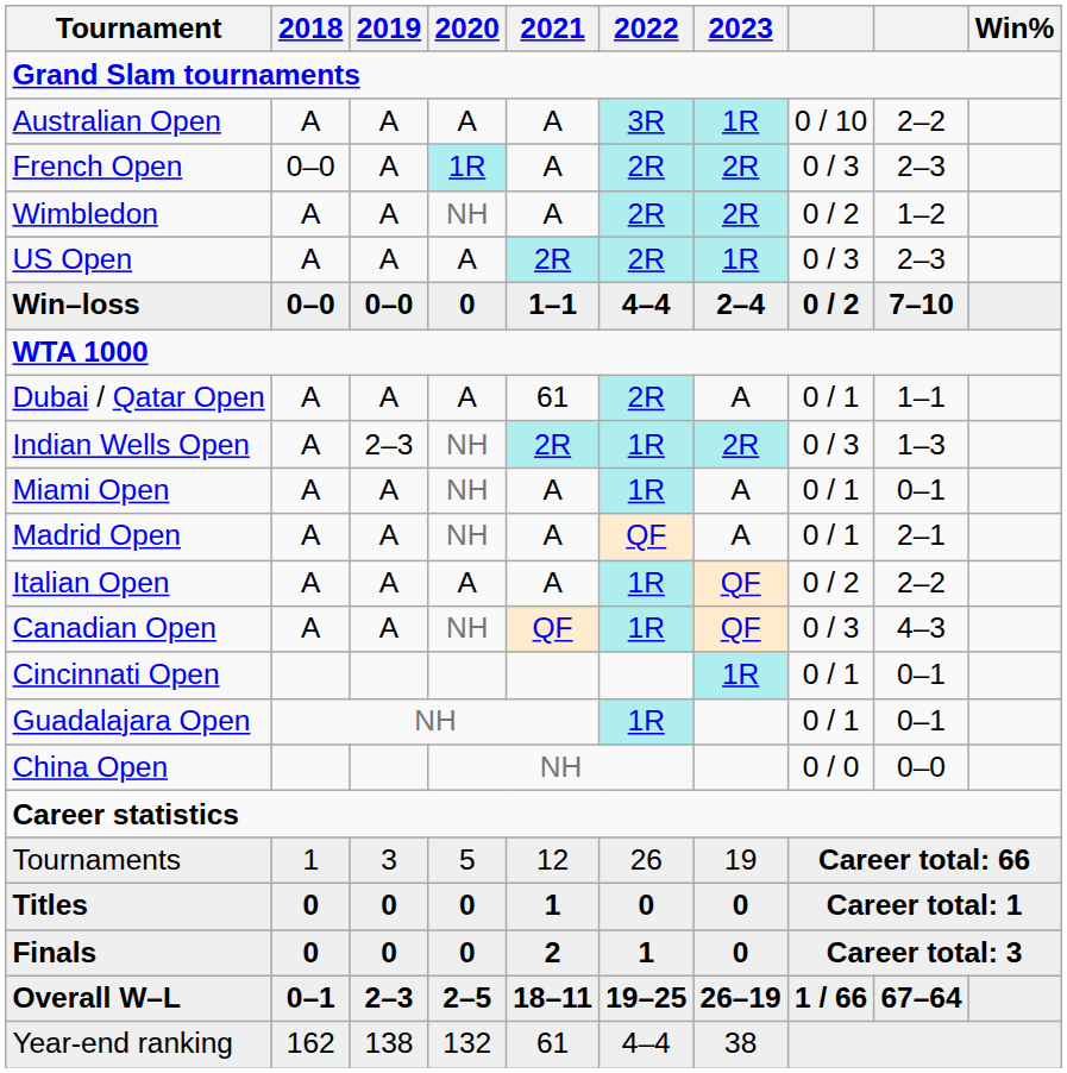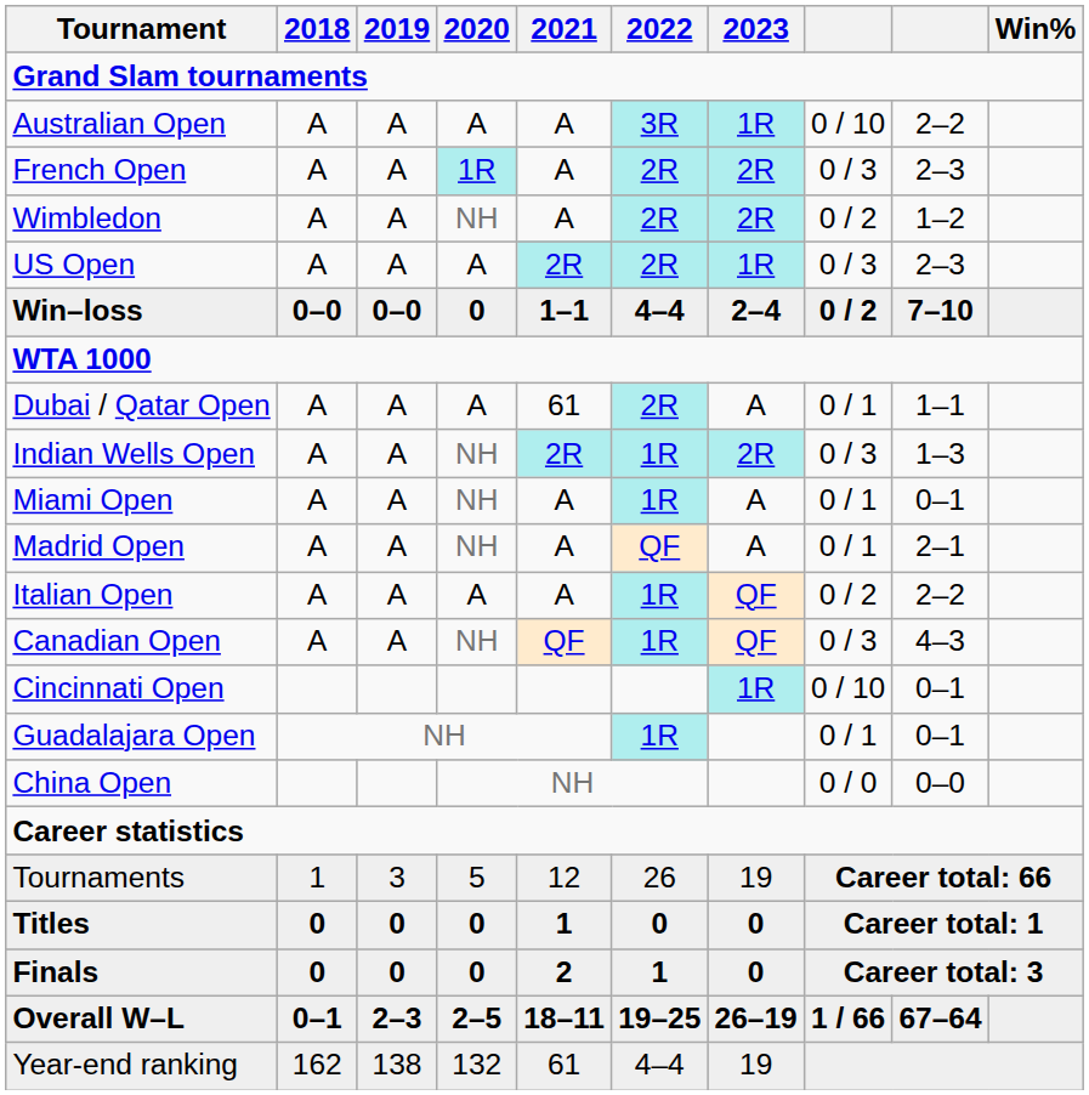 <table class="wikitable" style="text-align:center;">
 <tr>
 <th>Tournament</th>
 <th><a href='#'>2018</a></th>
 <th><a href='#'>2019</a></th>
 <th><a href='#'>2020</a></th>
 <th><a href='#'>2021</a></th>
 <th><a href='#'>2022</a></th>
 <th><a href='#'>2023</a></th>
 <th></th>
 <th></th>
 <th>Win%</th>
 </tr>
 <tr>
 <td colspan="10" align="left"><strong><a href='#'>Grand Slam tournaments</a></strong></td>
 </tr>
 <tr>
 <td align="left"><a href='#'>Australian Open</a></td>
 <td>A</td>
 <td>A</td>
 <td>A</td>
 <td>A</td>
 <td bgcolor="afeeee"><a href='#'>3R</a></td>
 <td bgcolor=afeeee><a href='#'>1R</a></td>
 <td>0 / 10</td>
 <td>2–2</td>
 <td></td>
 </tr>
 <tr>
 <td align="left"><a href='#'>French Open</a></td>
-<td>0–0</td>
+<td>A</td>
 <td>A</td>
 <td bgcolor="afeeee"><a href='#'>1R</a></td>
 <td>A</td>
 <td bgcolor="afeeee"><a href='#'>2R</a></td>
 <td bgcolor="afeeee"><a href='#'>2R</a></td>
 <td>0 / 3</td>
 <td>2–3</td>
 <td></td>
 </tr>
 <tr>
 <td align="left"><a href='#'>Wimbledon</a></td>
 <td>A</td>
 <td>A</td>
 <td style="color:#767676">NH</td>
 <td>A</td>
 <td bgcolor="afeeee"><a href='#'>2R</a></td>
 <td bgcolor="afeeee"><a href='#'>2R</a></td>
 <td>0 / 2</td>
 <td>1–2</td>
 <td></td>
 </tr>
 <tr>
 <td align="left"><a href='#'>US Open</a></td>
 <td>A</td>
 <td>A</td>
 <td>A</td>
 <td bgcolor="afeeee"><a href='#'>2R</a></td>
 <td bgcolor="afeeee"><a href='#'>2R</a></td>
 <td bgcolor="afeeee"><a href='#'>1R</a></td>
 <td>0 / 3</td>
 <td>2–3</td>
 <td></td>
 </tr>
 <tr style="background:#efefef; font-weight:bold;">
 <td style="text-align:left">Win–loss</td>
 <td>0–0</td>
 <td>0–0</td>
 <td>0</td>
 <td>1–1</td>
 <td>4–4</td>
 <td>2–4</td>
 <td>0 / 2</td>
 <td>7–10</td>
 <td></td>
 </tr>
 <tr>
 <td colspan="10" align="left"><strong><a href='#'>WTA 1000</a></strong></td>
 </tr>
 <tr>
 <td align="left"><a href='#'>Dubai</a> / <a href='#'>Qatar Open</a></td>
 <td>A</td>
 <td>A</td>
 <td>A</td>
 <td>61</td>
 <td bgcolor=afeeee><a href='#'>2R</a></td>
 <td>A</td>
 <td>0 / 1</td>
 <td>1–1</td>
 <td></td>
 </tr>
 <tr>
 <td align="left"><a href='#'>Indian Wells Open</a></td>
 <td>A</td>
-<td>2–3</td>
+<td>A</td>
 <td style="color:#767676">NH</td>
 <td bgcolor="afeeee"><a href='#'>2R</a></td>
 <td bgcolor=afeeee><a href='#'>1R</a></td>
 <td bgcolor="afeeee"><a href='#'>2R</a></td>
 <td>0 / 3</td>
 <td>1–3</td>
 <td></td>
 </tr>
 <tr>
 <td align=left><a href='#'>Miami Open</a></td>
 <td>A</td>
 <td>A</td>
 <td style="color:#767676">NH</td>
 <td>A</td>
 <td bgcolor=afeeee><a href='#'>1R</a></td>
 <td>A</td>
 <td>0 / 1</td>
 <td>0–1</td>
 <td></td>
 </tr>
 <tr>
 <td align=left><a href='#'>Madrid Open</a></td>
 <td>A</td>
 <td>A</td>
 <td style=color:#767676>NH</td>
 <td>A</td>
 <td bgcolor=ffebcd><a href='#'>QF</a></td>
 <td>A</td>
 <td>0 / 1</td>
 <td>2–1</td>
 <td></td>
 </tr>
 <tr>
 <td align=left><a href='#'>Italian Open</a></td>
 <td>A</td>
 <td>A</td>
 <td>A</td>
 <td>A</td>
 <td bgcolor=afeeee><a href='#'>1R</a></td>
 <td bgcolor=ffebcd><a href='#'>QF</a></td>
 <td>0 / 2</td>
 <td>2–2</td>
 <td></td>
 </tr>
 <tr>
 <td align="left"><a href='#'>Canadian Open</a></td>
 <td>A</td>
 <td>A</td>
 <td style="color:#767676">NH</td>
 <td bgcolor="ffebcd"><a href='#'>QF</a></td>
 <td bgcolor="afeeee"><a href='#'>1R</a></td>
 <td bgcolor="ffebcd"><a href='#'>QF</a></td>
 <td>0 / 3</td>
 <td>4–3</td>
 <td></td>
 </tr>
 <tr>
 <td align=left><a href='#'>Cincinnati Open</a></td>
 <td></td>
 <td></td>
 <td></td>
 <td></td>
 <td></td>
 <td bgcolor=afeeee><a href='#'>1R</a></td>
-<td>0 / 1</td>
+<td>0 / 10</td>
 <td>0–1</td>
 <td></td>
 </tr>
 <tr>
 <td align=left><a href='#'>Guadalajara Open</a></td>
 <td colspan="4" style="color:#767676">NH</td>
 <td bgcolor=afeeee><a href='#'>1R</a></td>
 <td></td>
 <td>0 / 1</td>
 <td>0–1</td>
 <td></td>
 </tr>
 <tr>
 <td align=left><a href='#'>China Open</a></td>
 <td></td>
 <td></td>
 <td colspan="3" style="color:#767676">NH</td>
 <td></td>
 <td>0 / 0</td>
 <td>0–0</td>
 <td></td>
 </tr>
 <tr>
 <td colspan="10" align="left"><strong>Career statistics</strong></td>
 </tr>
 <tr bgcolor="efefef">
 <td align="left">Tournaments</td>
 <td>1</td>
 <td>3</td>
 <td>5</td>
 <td>12</td>
 <td>26</td>
 <td>19</td>
 <td colspan="3"><strong>Career total: 66</strong></td>
 </tr>
 <tr style="background:#efefef; font-weight:bold;">
 <td align="left">Titles</td>
 <td>0</td>
 <td>0</td>
 <td>0</td>
 <td>1</td>
 <td>0</td>
 <td>0</td>
 <td colspan="3">Career total: 1</td>
 </tr>
 <tr style="background:#efefef; font-weight:bold;">
 <td align="left">Finals</td>
 <td>0</td>
 <td>0</td>
 <td>0</td>
 <td>2</td>
 <td>1</td>
 <td>0</td>
 <td colspan="3">Career total: 3</td>
 </tr>
 <tr style="background:#efefef; font-weight:bold;">
 <td align="left">Overall W–L</td>
 <td>0–1</td>
 <td>2–3</td>
 <td>2–5</td>
 <td>18–11</td>
 <td>19–25</td>
 <td>26–19</td>
 <td>1 / 66</td>
 <td>67–64</td>
 <td></td>
 </tr>
 <tr bgcolor="efefef">
 <td align="left">Year-end ranking</td>
 <td>162</td>
 <td>138</td>
 <td>132</td>
 <td>61</td>
 <td>4–4</td>
-<td>38</td>
+<td>19</td>
 <td colspan="3"></td>
 </tr>
 </table>
